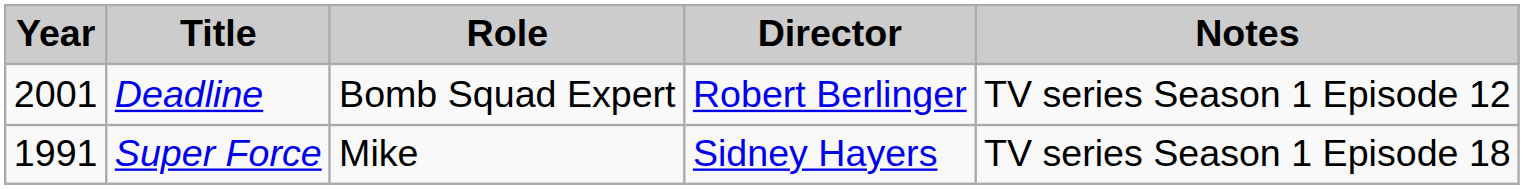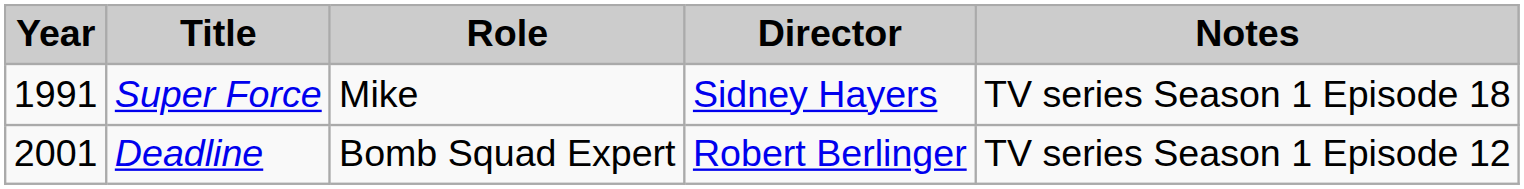 <table class="wikitable">
 <tr>
 <th style="background: #CCCCCC;">Year</th>
 <th style="background: #CCCCCC;">Title</th>
 <th style="background: #CCCCCC;">Role</th>
 <th style="background: #CCCCCC;">Director</th>
 <th style="background: #CCCCCC;">Notes</th>
 </tr>
 <tr>
+<td rowspan=1>1991</td>
+<td><em><a href='#'>Super Force</a></em></td>
+<td>Mike</td>
+<td><a href='#'>Sidney Hayers</a></td>
+<td>TV series Season 1 Episode 18</td>
+</tr>
+<tr>
 <td rowspan=1>2001</td>
 <td><em><a href='#'>Deadline</a></em></td>
 <td>Bomb Squad Expert</td>
 <td><a href='#'>Robert Berlinger</a></td>
 <td>TV series Season 1 Episode 12</td>
 </tr>
-<tr>
-<td rowspan=1>1991</td>
-<td><em><a href='#'>Super Force</a></em></td>
-<td>Mike</td>
-<td><a href='#'>Sidney Hayers</a></td>
-<td>TV series Season 1 Episode 18</td>
-</tr>
 </table>
